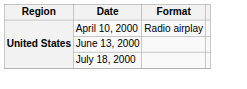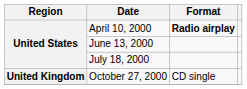 <table class="wikitable plainrowheaders">
 <tr>
 <th scope="col">Region</th>
 <th scope="col">Date</th>
 <th scope="col">Format</th>
 <th scope="col"></th>
 </tr>
 <tr>
 <th scope="row" rowspan="3">United States</th>
 <td rowspan="1">April 10, 2000</td>
-<td>Radio airplay</td>
+<td><strong>Radio airplay</strong></td>
 <td align="center"></td>
 </tr>
 <tr>
 <td rowspan="1">June 13, 2000</td>
 <td></td>
 <td align="center"></td>
 </tr>
 <tr>
 <td rowspan="1">July 18, 2000</td>
 <td></td>
 <td align="center"></td>
 </tr>
 <tr>
+<th scope="row" rowspan="1">United Kingdom</th>
+<td rowspan="1">October 27, 2000</td>
+<td>CD single</td>
+<td align="center"></td>
+</tr>
+<tr>
 </tr>
 </table>
